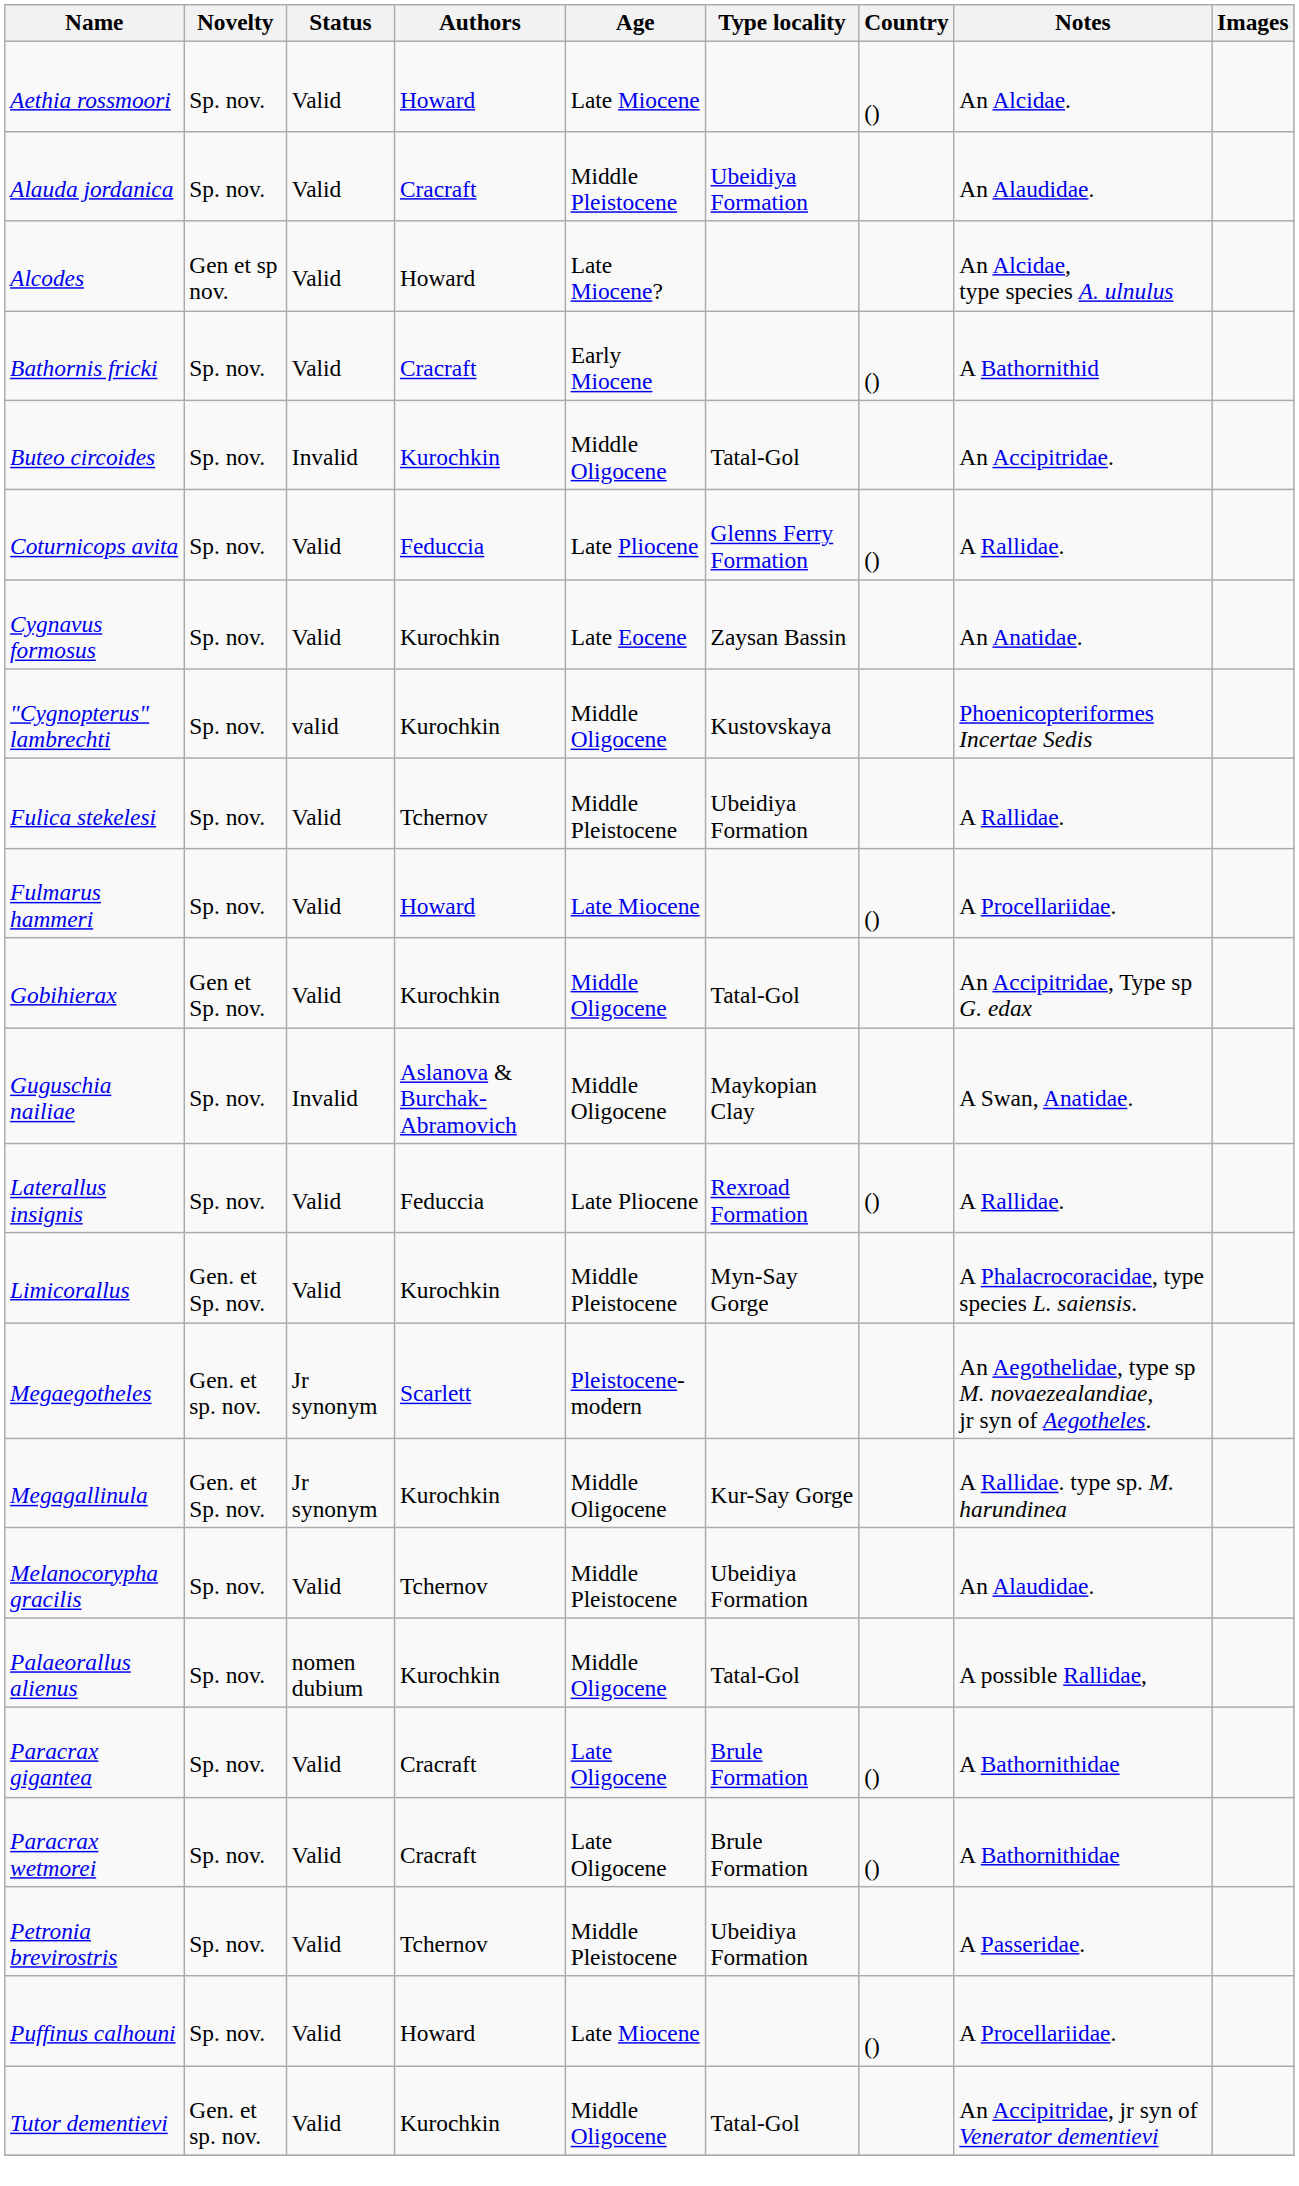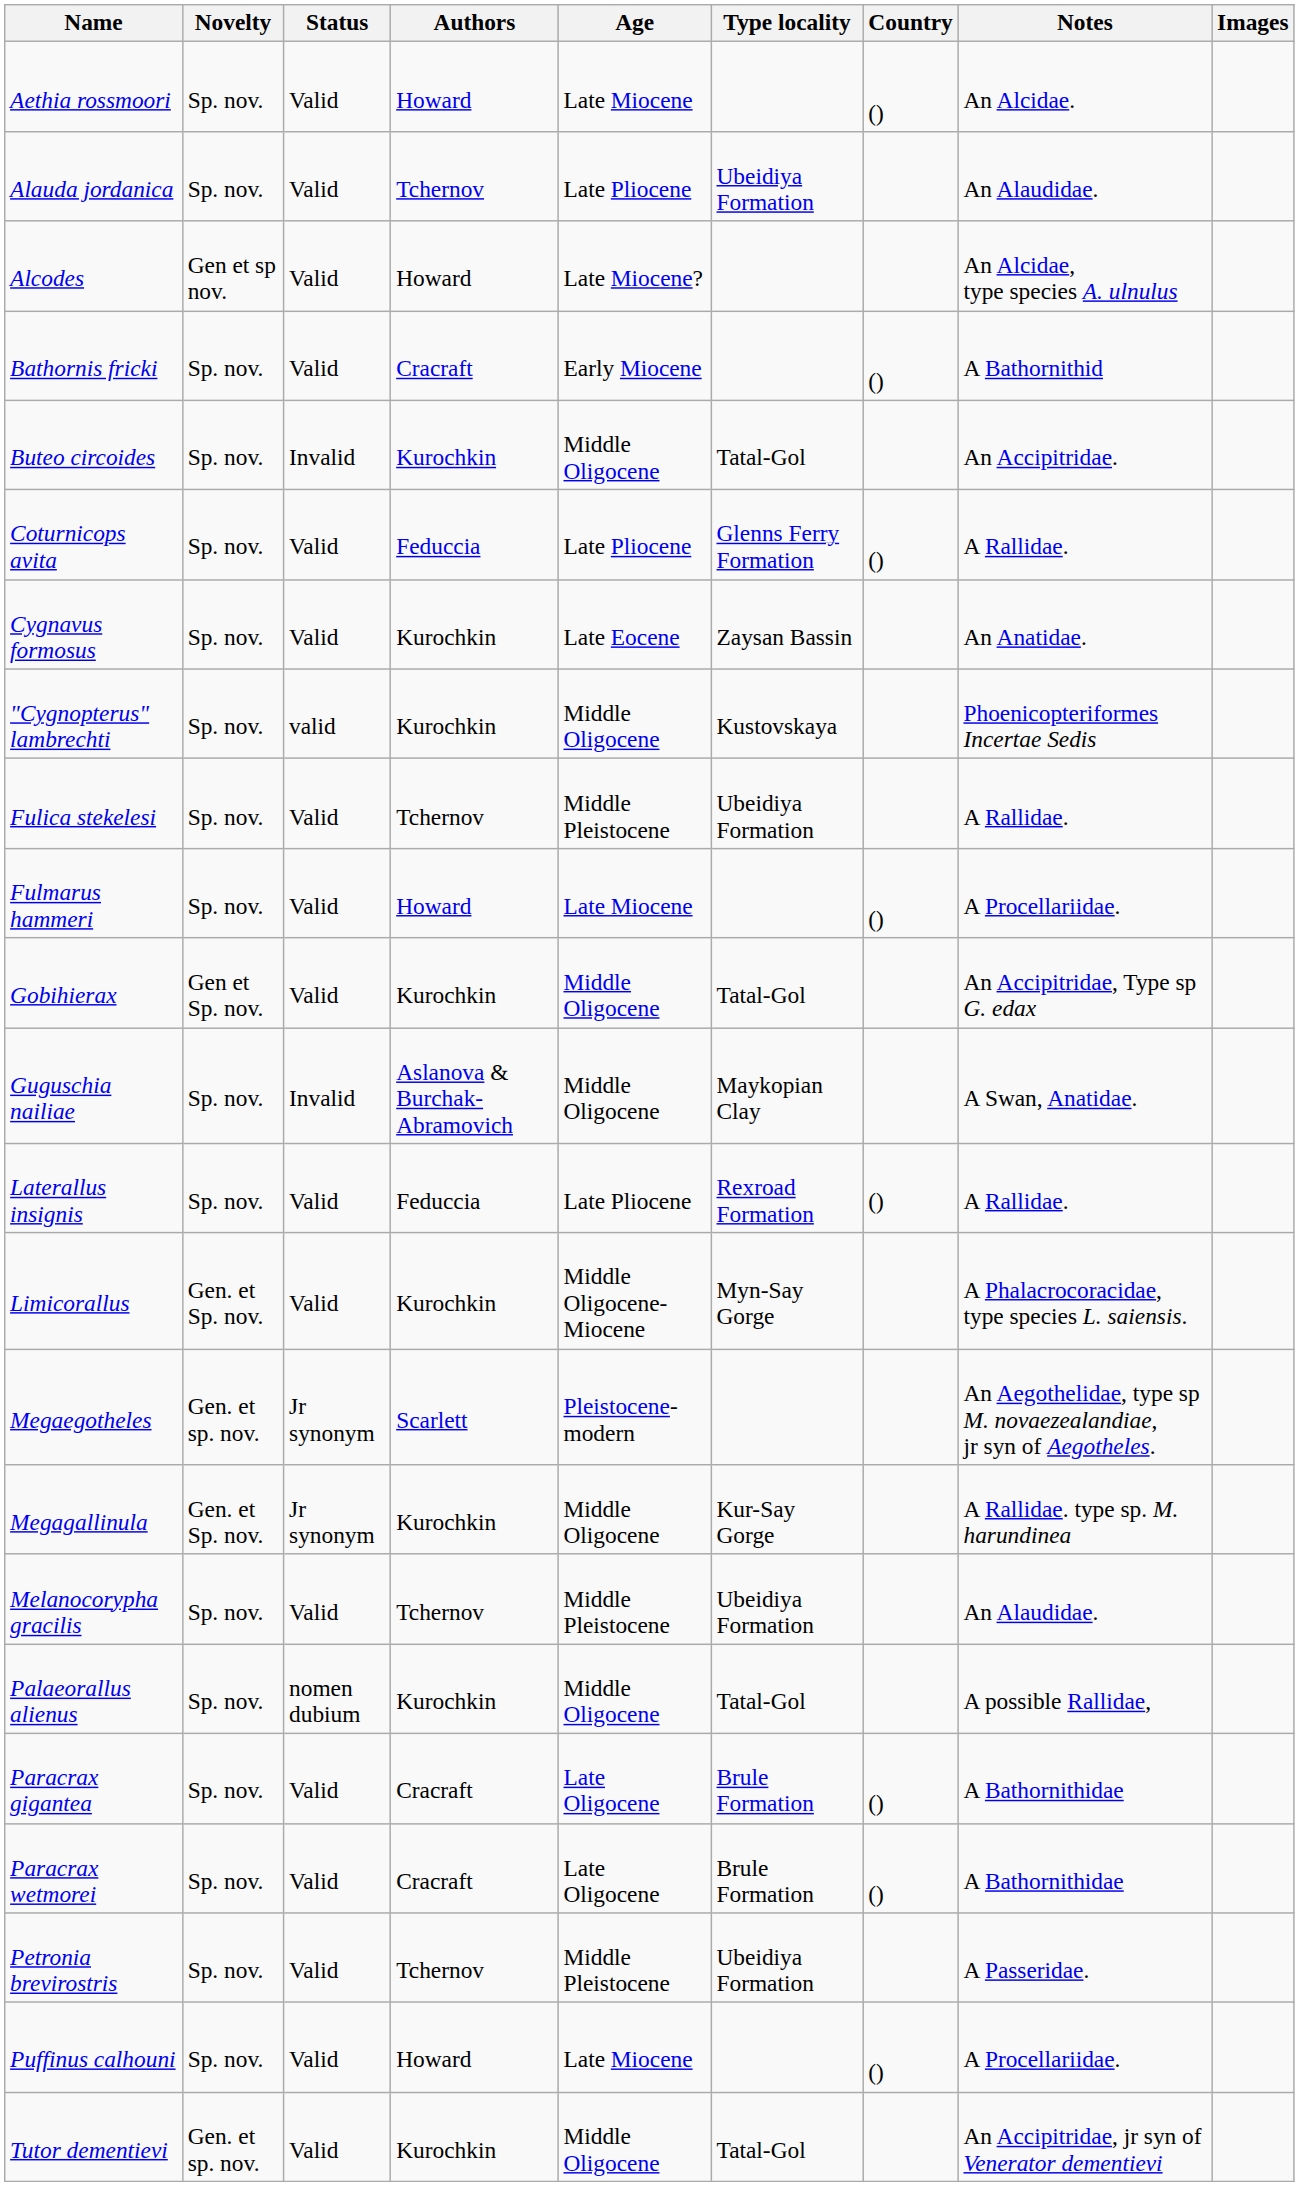 <table class="wikitable sortable" align="center" width="100%">
 <tr>
 <th>Name</th>
 <th>Novelty</th>
 <th>Status</th>
 <th>Authors</th>
 <th>Age</th>
 <th>Type locality</th>
 <th>Country</th>
 <th>Notes</th>
 <th>Images</th>
 </tr>
 <tr>
 <td><br><em><a href='#'>Aethia rossmoori</a></em> </td>
 <td><br>Sp. nov.</td>
 <td><br>Valid</td>
 <td><br><a href='#'>Howard</a></td>
 <td><br>Late <a href='#'>Miocene</a></td>
 <td></td>
 <td><br><br>()</td>
 <td><br>An <a href='#'>Alcidae</a>.</td>
 <td></td>
 </tr>
 <tr>
 <td><br><em><a href='#'>Alauda jordanica</a></em> </td>
 <td><br>Sp. nov.</td>
 <td><br>Valid</td>
-<td><br><a href='#'>Cracraft</a></td>
-<td><br>Middle <a href='#'>Pleistocene</a></td>
+<td><br><a href='#'>Tchernov</a></td>
+<td><br>Late <a href='#'>Pliocene</a></td>
 <td><br><a href='#'>Ubeidiya Formation</a></td>
 <td><br></td>
 <td><br>An <a href='#'>Alaudidae</a>.</td>
 <td></td>
 </tr>
 <tr>
 <td><br><em><a href='#'>Alcodes</a></em> </td>
 <td><br>Gen et sp nov.</td>
 <td><br>Valid</td>
 <td><br>Howard</td>
 <td><br>Late <a href='#'>Miocene</a>?</td>
 <td></td>
 <td><br></td>
 <td><br>An <a href='#'>Alcidae</a>,<br> type species <em><a href='#'>A. ulnulus</a></em></td>
 <td></td>
 </tr>
 <tr>
 <td><br><em><a href='#'>Bathornis fricki</a></em> </td>
 <td><br>Sp. nov.</td>
 <td><br>Valid</td>
 <td><br><a href='#'>Cracraft</a></td>
 <td><br>Early <a href='#'>Miocene</a></td>
 <td></td>
 <td><br><br>()</td>
 <td><br>A <a href='#'>Bathornithid</a></td>
 <td></td>
 </tr>
 <tr>
 <td><br><em><a href='#'>Buteo circoides</a></em> </td>
 <td><br>Sp. nov.</td>
 <td><br>Invalid</td>
 <td><br><a href='#'>Kurochkin</a></td>
 <td><br>Middle <a href='#'>Oligocene</a></td>
 <td><br>Tatal-Gol</td>
 <td><br></td>
 <td><br>An <a href='#'>Accipitridae</a>.</td>
 <td></td>
 </tr>
 <tr>
 <td><br><em><a href='#'>Coturnicops avita</a></em> </td>
 <td><br>Sp. nov.</td>
 <td><br>Valid</td>
 <td><br><a href='#'>Feduccia</a></td>
 <td><br>Late <a href='#'>Pliocene</a></td>
 <td><br><a href='#'>Glenns Ferry Formation</a></td>
 <td><br><br>()</td>
 <td><br>A <a href='#'>Rallidae</a>.</td>
 <td></td>
 </tr>
 <tr>
 <td><br><em><a href='#'>Cygnavus formosus</a></em> </td>
 <td><br>Sp. nov.</td>
 <td><br>Valid</td>
 <td><br>Kurochkin</td>
 <td><br>Late <a href='#'>Eocene</a></td>
 <td><br>Zaysan Bassin</td>
 <td><br></td>
 <td><br>An <a href='#'>Anatidae</a>.</td>
 <td></td>
 </tr>
 <tr>
 <td><br><em><a href='#'>"Cygnopterus" lambrechti</a></em></td>
 <td><br>Sp. nov.</td>
 <td><br>valid</td>
 <td><br>Kurochkin</td>
 <td><br>Middle <a href='#'>Oligocene</a></td>
 <td><br>Kustovskaya</td>
 <td><br></td>
 <td><br><a href='#'>Phoenicopteriformes</a> <em>Incertae Sedis</em></td>
 <td></td>
 </tr>
 <tr>
 <td><br><em><a href='#'>Fulica stekelesi</a></em> </td>
 <td><br>Sp. nov.</td>
 <td><br>Valid</td>
 <td><br>Tchernov</td>
 <td><br>Middle Pleistocene</td>
 <td><br>Ubeidiya Formation</td>
 <td><br></td>
 <td><br>A <a href='#'>Rallidae</a>.</td>
 <td></td>
 </tr>
 <tr>
 <td><br><em><a href='#'>Fulmarus hammeri</a></em> </td>
 <td><br>Sp. nov.</td>
 <td><br>Valid</td>
 <td><br><a href='#'>Howard</a></td>
 <td><br><a href='#'>Late Miocene</a></td>
 <td></td>
 <td><br><br>()</td>
 <td><br>A <a href='#'>Procellariidae</a>.</td>
 <td></td>
 </tr>
 <tr>
 <td><br><em><a href='#'>Gobihierax</a></em> </td>
 <td><br>Gen et Sp. nov.</td>
 <td><br>Valid</td>
 <td><br>Kurochkin</td>
 <td><br><a href='#'>Middle Oligocene</a></td>
 <td><br>Tatal-Gol</td>
 <td><br></td>
 <td><br>An <a href='#'>Accipitridae</a>, Type sp <em>G. edax</em></td>
 <td></td>
 </tr>
 <tr>
 <td><br><em><a href='#'>Guguschia nailiae</a></em> </td>
 <td><br>Sp. nov.</td>
 <td><br>Invalid</td>
 <td><br><a href='#'>Aslanova</a> & <a href='#'>Burchak-Abramovich</a></td>
 <td><br>Middle Oligocene</td>
 <td><br>Maykopian Clay</td>
 <td><br></td>
 <td><br>A Swan, <a href='#'>Anatidae</a>.</td>
 <td></td>
 </tr>
 <tr>
 <td><br><em><a href='#'>Laterallus insignis</a></em> </td>
 <td><br>Sp. nov.</td>
 <td><br>Valid</td>
 <td><br>Feduccia</td>
 <td><br>Late Pliocene</td>
 <td><br><a href='#'>Rexroad Formation</a></td>
 <td><br>  ()</td>
 <td><br>A <a href='#'>Rallidae</a>.</td>
 <td></td>
 </tr>
 <tr>
 <td><br><em><a href='#'>Limicorallus</a></em> </td>
 <td><br>Gen. et Sp. nov.</td>
 <td><br>Valid</td>
 <td><br>Kurochkin</td>
-<td><br>Middle Pleistocene</td>
+<td><br>Middle Oligocene-Miocene</td>
 <td><br>Myn-Say Gorge</td>
 <td><br></td>
 <td><br>A <a href='#'>Phalacrocoracidae</a>, type species <em>L. saiensis</em>.</td>
 <td></td>
 </tr>
 <tr>
 <td><br><em><a href='#'>Megaegotheles</a></em> </td>
 <td><br>Gen. et sp. nov.</td>
 <td><br>Jr synonym</td>
 <td><br><a href='#'>Scarlett</a></td>
 <td><br><a href='#'>Pleistocene</a>-modern</td>
 <td></td>
 <td><br></td>
 <td><br>An <a href='#'>Aegothelidae</a>, type sp <em>M. novaezealandiae</em>, <br>jr syn of <em><a href='#'>Aegotheles</a></em>.</td>
 <td></td>
 </tr>
 <tr>
 <td><br><em><a href='#'>Megagallinula</a></em> </td>
 <td><br>Gen. et Sp. nov.</td>
 <td><br>Jr synonym</td>
 <td><br>Kurochkin</td>
 <td><br>Middle Oligocene</td>
 <td><br>Kur-Say Gorge</td>
 <td><br></td>
 <td><br>A <a href='#'>Rallidae</a>. type sp. <em>M. harundinea</em></td>
 <td></td>
 </tr>
 <tr>
 <td><br><em><a href='#'>Melanocorypha gracilis</a></em> </td>
 <td><br>Sp. nov.</td>
 <td><br>Valid</td>
 <td><br>Tchernov</td>
 <td><br>Middle Pleistocene</td>
 <td><br>Ubeidiya Formation</td>
 <td><br></td>
 <td><br>An <a href='#'>Alaudidae</a>.</td>
 <td></td>
 </tr>
 <tr>
 <td><br><em><a href='#'>Palaeorallus alienus</a></em> </td>
 <td><br>Sp. nov.</td>
 <td><br>nomen dubium</td>
 <td><br>Kurochkin</td>
 <td><br>Middle <a href='#'>Oligocene</a></td>
 <td><br>Tatal-Gol</td>
 <td><br></td>
 <td><br>A possible <a href='#'>Rallidae</a>,</td>
 <td></td>
 </tr>
 <tr>
 <td><br><em><a href='#'>Paracrax gigantea</a></em></td>
 <td><br>Sp. nov.</td>
 <td><br>Valid</td>
 <td><br>Cracraft</td>
 <td><br><a href='#'>Late Oligocene</a></td>
 <td><br><a href='#'>Brule Formation</a></td>
 <td><br><br>()</td>
 <td><br>A <a href='#'>Bathornithidae</a></td>
 <td></td>
 </tr>
 <tr>
 <td><br><em><a href='#'>Paracrax wetmorei</a></em> </td>
 <td><br>Sp. nov.</td>
 <td><br>Valid</td>
 <td><br>Cracraft</td>
 <td><br>Late Oligocene</td>
 <td><br>Brule Formation</td>
 <td><br><br>()</td>
 <td><br>A <a href='#'>Bathornithidae</a></td>
 <td></td>
 </tr>
 <tr>
 <td><br><em><a href='#'>Petronia brevirostris</a></em> </td>
 <td><br>Sp. nov.</td>
 <td><br>Valid</td>
 <td><br>Tchernov</td>
 <td><br>Middle Pleistocene</td>
 <td><br>Ubeidiya Formation</td>
 <td><br></td>
 <td><br>A <a href='#'>Passeridae</a>.</td>
 <td></td>
 </tr>
 <tr>
 <td><br><em><a href='#'>Puffinus calhouni</a></em> </td>
 <td><br>Sp. nov.</td>
 <td><br>Valid</td>
 <td><br>Howard</td>
 <td><br>Late <a href='#'>Miocene</a></td>
 <td></td>
 <td><br><br>()</td>
 <td><br>A <a href='#'>Procellariidae</a>.</td>
 <td></td>
 </tr>
 <tr>
 <td><br><em><a href='#'>Tutor dementievi</a></em> </td>
 <td><br>Gen. et sp. nov.</td>
 <td><br>Valid</td>
 <td><br>Kurochkin</td>
 <td><br>Middle <a href='#'>Oligocene</a></td>
 <td><br>Tatal-Gol</td>
 <td><br></td>
 <td><br>An <a href='#'>Accipitridae</a>, jr syn of <em><a href='#'>Venerator dementievi</a></em></td>
 <td></td>
 </tr>
 <tr>
 </tr>
 </table>
